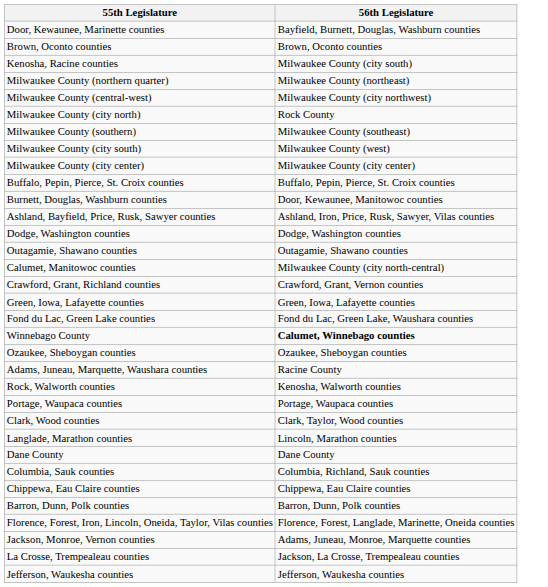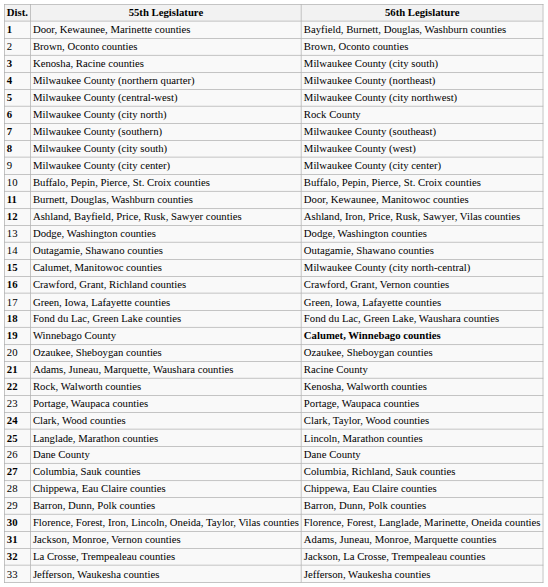 <table class="wikitable">
 <tr>
+<th>Dist.</th>
 <th>55th Legislature</th>
 <th>56th Legislature</th>
 </tr>
 <tr>
+<td><strong>1</strong></td>
 <td>Door, Kewaunee, Marinette counties</td>
 <td>Bayfield, Burnett, Douglas, Washburn counties</td>
 </tr>
 <tr>
+<td>2</td>
 <td>Brown, Oconto counties</td>
 <td>Brown, Oconto counties</td>
 </tr>
 <tr>
+<td><strong>3</strong></td>
 <td>Kenosha, Racine counties</td>
 <td>Milwaukee County (city south)</td>
 </tr>
 <tr>
+<td><strong>4</strong></td>
 <td>Milwaukee County (northern quarter)</td>
 <td>Milwaukee County (northeast)</td>
 </tr>
 <tr>
+<td><strong>5</strong></td>
 <td>Milwaukee County (central-west)</td>
 <td>Milwaukee County (city northwest)</td>
 </tr>
 <tr>
+<td><strong>6</strong></td>
 <td>Milwaukee County (city north)</td>
 <td>Rock County</td>
 </tr>
 <tr>
+<td><strong>7</strong></td>
 <td>Milwaukee County (southern)</td>
 <td>Milwaukee County (southeast)</td>
 </tr>
 <tr>
+<td><strong>8</strong></td>
 <td>Milwaukee County (city south)</td>
 <td>Milwaukee County (west)</td>
 </tr>
 <tr>
+<td>9</td>
 <td>Milwaukee County (city center)</td>
 <td>Milwaukee County (city center)</td>
 </tr>
 <tr>
+<td>10</td>
 <td>Buffalo, Pepin, Pierce, St. Croix counties</td>
 <td>Buffalo, Pepin, Pierce, St. Croix counties</td>
 </tr>
 <tr>
+<td><strong>11</strong></td>
 <td>Burnett, Douglas, Washburn counties</td>
 <td>Door, Kewaunee, Manitowoc counties</td>
 </tr>
 <tr>
+<td><strong>12</strong></td>
 <td>Ashland, Bayfield, Price, Rusk, Sawyer counties</td>
 <td>Ashland, Iron, Price, Rusk, Sawyer, Vilas counties</td>
 </tr>
 <tr>
+<td>13</td>
 <td>Dodge, Washington counties</td>
 <td>Dodge, Washington counties</td>
 </tr>
 <tr>
+<td>14</td>
 <td>Outagamie, Shawano counties</td>
 <td>Outagamie, Shawano counties</td>
 </tr>
 <tr>
+<td><strong>15</strong></td>
 <td>Calumet, Manitowoc counties</td>
 <td>Milwaukee County (city north-central)</td>
 </tr>
 <tr>
+<td><strong>16</strong></td>
 <td>Crawford, Grant, Richland counties</td>
 <td>Crawford, Grant, Vernon counties</td>
 </tr>
 <tr>
+<td>17</td>
 <td>Green, Iowa, Lafayette counties</td>
 <td>Green, Iowa, Lafayette counties</td>
 </tr>
 <tr>
+<td><strong>18</strong></td>
 <td>Fond du Lac, Green Lake counties</td>
 <td>Fond du Lac, Green Lake, Waushara counties</td>
 </tr>
 <tr>
+<td><strong>19</strong></td>
 <td>Winnebago County</td>
 <td><strong>Calumet, Winnebago counties</strong></td>
 </tr>
 <tr>
+<td>20</td>
 <td>Ozaukee, Sheboygan counties</td>
 <td>Ozaukee, Sheboygan counties</td>
 </tr>
 <tr>
+<td><strong>21</strong></td>
 <td>Adams, Juneau, Marquette, Waushara counties</td>
 <td>Racine County</td>
 </tr>
 <tr>
+<td><strong>22</strong></td>
 <td>Rock, Walworth counties</td>
 <td>Kenosha, Walworth counties</td>
 </tr>
 <tr>
+<td>23</td>
 <td>Portage, Waupaca counties</td>
 <td>Portage, Waupaca counties</td>
 </tr>
 <tr>
+<td><strong>24</strong></td>
 <td>Clark, Wood counties</td>
 <td>Clark, Taylor, Wood counties</td>
 </tr>
 <tr>
+<td><strong>25</strong></td>
 <td>Langlade, Marathon counties</td>
 <td>Lincoln, Marathon counties</td>
 </tr>
 <tr>
+<td>26</td>
 <td>Dane County</td>
 <td>Dane County</td>
 </tr>
 <tr>
+<td><strong>27</strong></td>
 <td>Columbia, Sauk counties</td>
 <td>Columbia, Richland, Sauk counties</td>
 </tr>
 <tr>
+<td>28</td>
 <td>Chippewa, Eau Claire counties</td>
 <td>Chippewa, Eau Claire counties</td>
 </tr>
 <tr>
+<td>29</td>
 <td>Barron, Dunn, Polk counties</td>
 <td>Barron, Dunn, Polk counties</td>
 </tr>
 <tr>
+<td><strong>30</strong></td>
 <td>Florence, Forest, Iron, Lincoln, Oneida, Taylor, Vilas counties</td>
 <td>Florence, Forest, Langlade, Marinette, Oneida counties</td>
 </tr>
 <tr>
+<td><strong>31</strong></td>
 <td>Jackson, Monroe, Vernon counties</td>
 <td>Adams, Juneau, Monroe, Marquette counties</td>
 </tr>
 <tr>
+<td><strong>32</strong></td>
 <td>La Crosse, Trempealeau counties</td>
 <td>Jackson, La Crosse, Trempealeau counties</td>
 </tr>
 <tr>
+<td>33</td>
 <td>Jefferson, Waukesha counties</td>
 <td>Jefferson, Waukesha counties</td>
 </tr>
 </table>
